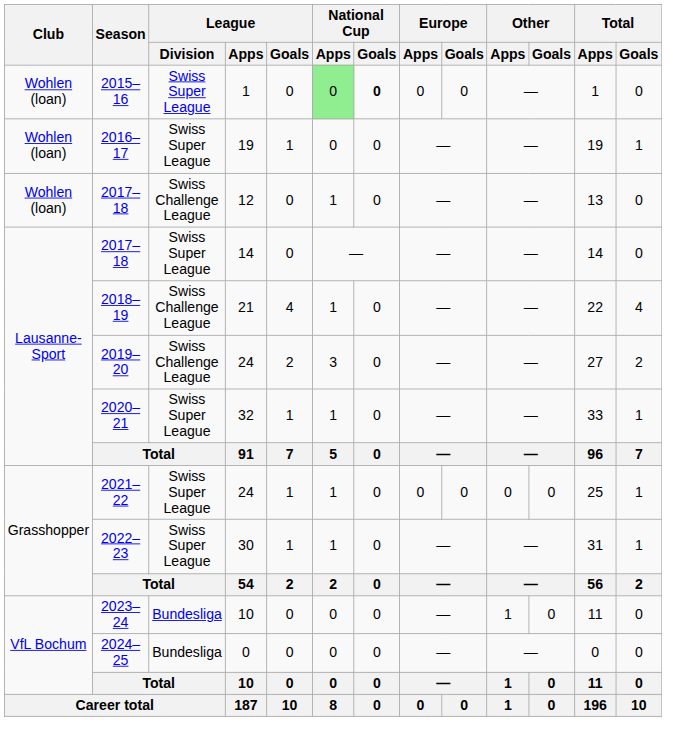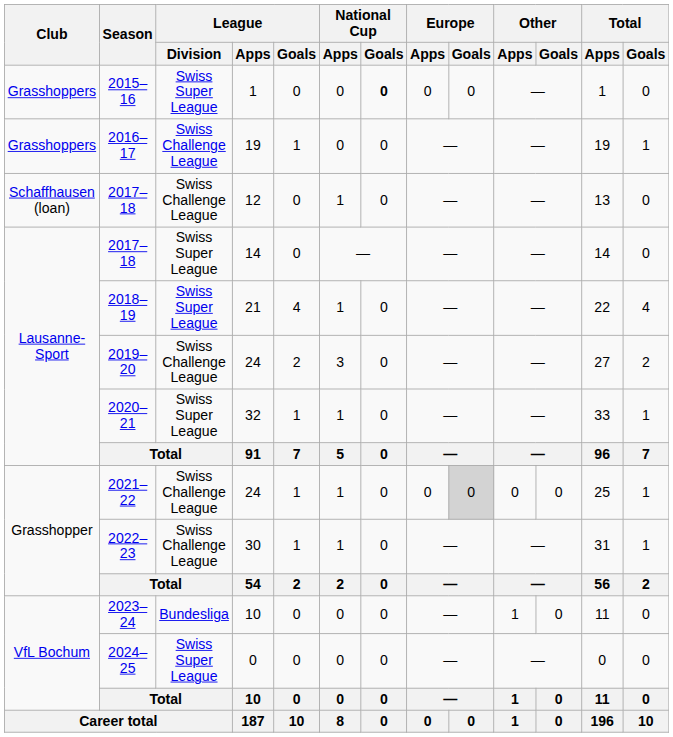 <table class="wikitable" style="text-align:center">
 <tr>
 <th rowspan="2">Club</th>
 <th rowspan="2">Season</th>
 <th colspan="3">League</th>
 <th colspan="2">National Cup</th>
 <th colspan="2">Europe</th>
 <th colspan="2">Other</th>
 <th colspan="2">Total</th>
 </tr>
 <tr>
 <th>Division</th>
 <th>Apps</th>
 <th>Goals</th>
 <th>Apps</th>
 <th>Goals</th>
 <th>Apps</th>
 <th>Goals</th>
 <th>Apps</th>
 <th>Goals</th>
 <th>Apps</th>
 <th>Goals</th>
 </tr>
 <tr>
-<td><a href='#'>Wohlen</a> (loan)</td>
+<td><a href='#'>Grasshoppers</a></td>
 <td><a href='#'>2015–16</a></td>
 <td><a href='#'>Swiss Super League</a></td>
 <td>1</td>
 <td>0</td>
-<td style="background: lightgreen;">0</td>
+<td>0</td>
 <td><strong>0</strong></td>
 <td>0</td>
 <td>0</td>
 <td colspan="2">—</td>
 <td>1</td>
 <td>0</td>
 </tr>
 <tr>
-<td><a href='#'>Wohlen</a> (loan)</td>
+<td><a href='#'>Grasshoppers</a></td>
 <td><a href='#'>2016–17</a></td>
-<td>Swiss Super League</td>
+<td><a href='#'>Swiss Challenge League</a></td>
 <td>19</td>
 <td>1</td>
 <td>0</td>
 <td>0</td>
 <td colspan="2">—</td>
 <td colspan="2">—</td>
 <td>19</td>
 <td>1</td>
 </tr>
 <tr>
-<td><a href='#'>Wohlen</a> (loan)</td>
+<td><a href='#'>Schaffhausen</a> (loan)</td>
 <td><a href='#'>2017–18</a></td>
 <td>Swiss Challenge League</td>
 <td>12</td>
 <td>0</td>
 <td>1</td>
 <td>0</td>
 <td colspan="2">—</td>
 <td colspan="2">—</td>
 <td>13</td>
 <td>0</td>
 </tr>
 <tr>
 <td rowspan="5"><a href='#'>Lausanne-Sport</a></td>
 <td><a href='#'>2017–18</a></td>
 <td>Swiss Super League</td>
 <td>14</td>
 <td>0</td>
 <td colspan="2">—</td>
 <td colspan="2">—</td>
 <td colspan="2">—</td>
 <td>14</td>
 <td>0</td>
 </tr>
 <tr>
 <td><a href='#'>2018–19</a></td>
-<td>Swiss Challenge League</td>
+<td><a href='#'>Swiss Super League</a></td>
 <td>21</td>
 <td>4</td>
 <td>1</td>
 <td>0</td>
 <td colspan="2">—</td>
 <td colspan="2">—</td>
 <td>22</td>
 <td>4</td>
 </tr>
 <tr>
 <td><a href='#'>2019–20</a></td>
 <td>Swiss Challenge League</td>
 <td>24</td>
 <td>2</td>
 <td>3</td>
 <td>0</td>
 <td colspan="2">—</td>
 <td colspan="2">—</td>
 <td>27</td>
 <td>2</td>
 </tr>
 <tr>
 <td><a href='#'>2020–21</a></td>
 <td>Swiss Super League</td>
 <td>32</td>
 <td>1</td>
 <td>1</td>
 <td>0</td>
 <td colspan="2">—</td>
 <td colspan="2">—</td>
 <td>33</td>
 <td>1</td>
 </tr>
 <tr>
 <th colspan="2">Total</th>
 <th>91</th>
 <th>7</th>
 <th>5</th>
 <th>0</th>
 <th colspan="2">—</th>
 <th colspan="2">—</th>
 <th>96</th>
 <th>7</th>
 </tr>
 <tr>
 <td rowspan="3">Grasshopper</td>
 <td><a href='#'>2021–22</a></td>
-<td>Swiss Super League</td>
+<td>Swiss Challenge League</td>
 <td>24</td>
 <td>1</td>
 <td>1</td>
 <td>0</td>
 <td>0</td>
-<td>0</td>
+<td style="background: lightgrey;">0</td>
 <td>0</td>
 <td>0</td>
 <td>25</td>
 <td>1</td>
 </tr>
 <tr>
 <td><a href='#'>2022–23</a></td>
-<td>Swiss Super League</td>
+<td>Swiss Challenge League</td>
 <td>30</td>
 <td>1</td>
 <td>1</td>
 <td>0</td>
 <td colspan="2">—</td>
 <td colspan="2">—</td>
 <td>31</td>
 <td>1</td>
 </tr>
 <tr>
 <th colspan="2">Total</th>
 <th>54</th>
 <th>2</th>
 <th>2</th>
 <th>0</th>
 <th colspan="2">—</th>
 <th colspan="2">—</th>
 <th>56</th>
 <th>2</th>
 </tr>
 <tr>
 <td rowspan="3"><a href='#'>VfL Bochum</a></td>
 <td><a href='#'>2023–24</a></td>
 <td><a href='#'>Bundesliga</a></td>
 <td>10</td>
 <td>0</td>
 <td>0</td>
 <td>0</td>
 <td colspan="2">—</td>
 <td>1</td>
 <td>0</td>
 <td>11</td>
 <td>0</td>
 </tr>
 <tr>
 <td><a href='#'>2024–25</a></td>
-<td>Bundesliga</td>
+<td><a href='#'>Swiss Super League</a></td>
 <td>0</td>
 <td>0</td>
 <td>0</td>
 <td>0</td>
 <td colspan="2">—</td>
 <td colspan="2">—</td>
 <td>0</td>
 <td>0</td>
 </tr>
 <tr>
 <th colspan="2">Total</th>
 <th>10</th>
 <th>0</th>
 <th>0</th>
 <th>0</th>
 <th colspan="2">—</th>
 <th>1</th>
 <th>0</th>
 <th>11</th>
 <th>0</th>
 </tr>
 <tr>
 <th colspan="3">Career total</th>
 <th>187</th>
 <th>10</th>
 <th>8</th>
 <th>0</th>
 <th>0</th>
 <th>0</th>
 <th>1</th>
 <th>0</th>
 <th>196</th>
 <th>10</th>
 </tr>
 </table>
